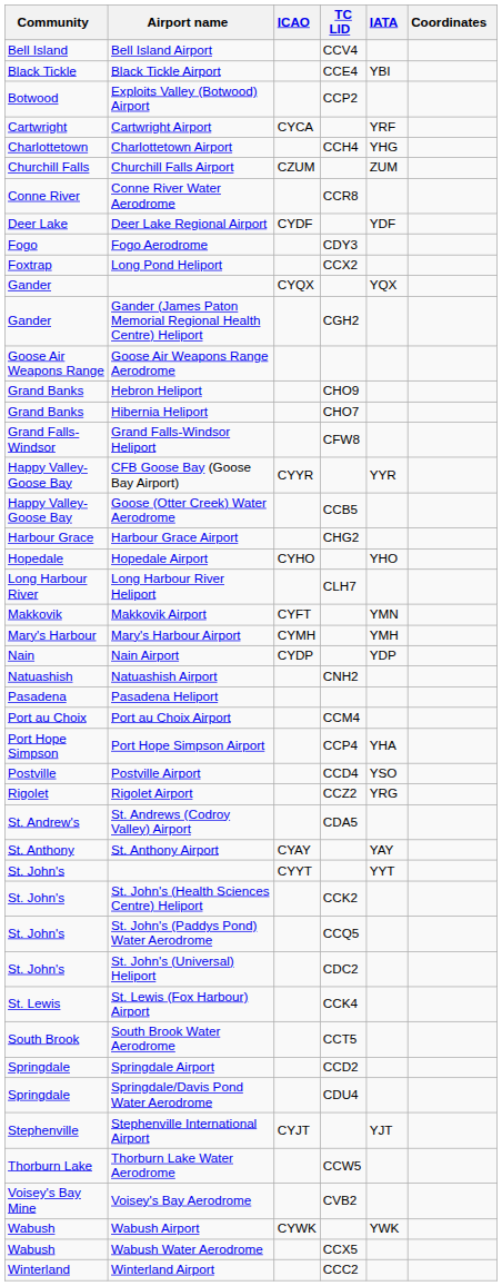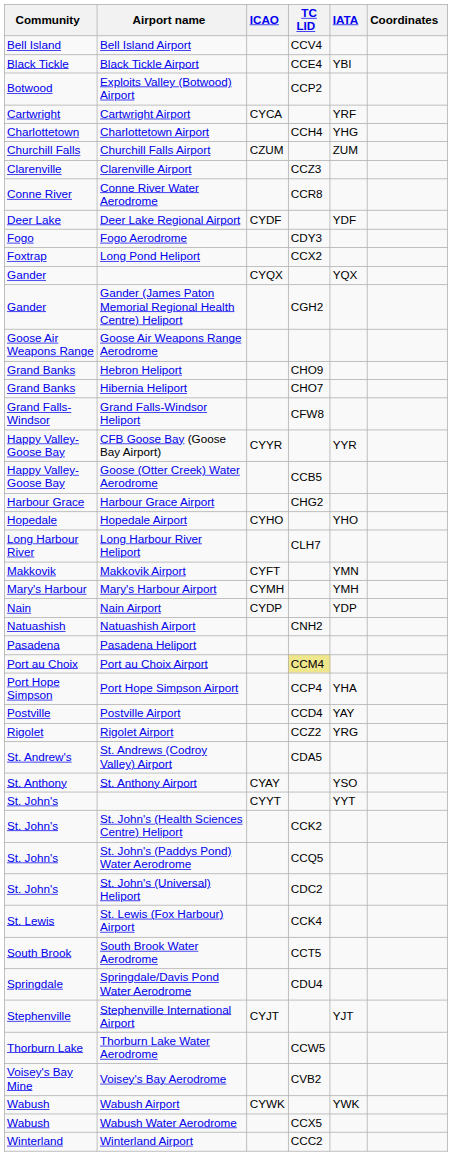 <table class="wikitable sortable" style="width:auto;">
 <tr>
 <th width="*">Community  </th>
 <th width="*">Airport name  </th>
 <th width="*"><a href='#'>ICAO</a>  </th>
 <th width="*"><a href='#'>TC</a> <a href='#'>LID</a>  </th>
 <th width="*"><a href='#'>IATA</a>  </th>
 <th width="*" class=unsortable>Coordinates  </th>
 </tr>
 <tr>
 <td><a href='#'>Bell Island</a></td>
 <td><a href='#'>Bell Island Airport</a></td>
 <td></td>
 <td>CCV4</td>
 <td></td>
 <td></td>
 </tr>
 <tr>
 <td><a href='#'>Black Tickle</a></td>
 <td><a href='#'>Black Tickle Airport</a></td>
 <td></td>
 <td>CCE4</td>
 <td>YBI</td>
 <td></td>
 </tr>
 <tr>
 <td><a href='#'>Botwood</a></td>
 <td><a href='#'>Exploits Valley (Botwood) Airport</a></td>
 <td></td>
 <td>CCP2</td>
 <td></td>
 <td></td>
 </tr>
 <tr>
 <td><a href='#'>Cartwright</a></td>
 <td><a href='#'>Cartwright Airport</a></td>
 <td>CYCA</td>
 <td></td>
 <td>YRF</td>
 <td></td>
 </tr>
 <tr>
 <td><a href='#'>Charlottetown</a></td>
 <td><a href='#'>Charlottetown Airport</a></td>
 <td></td>
 <td>CCH4</td>
 <td>YHG</td>
 <td></td>
 </tr>
 <tr>
 <td><a href='#'>Churchill Falls</a></td>
 <td><a href='#'>Churchill Falls Airport</a></td>
 <td>CZUM</td>
 <td></td>
 <td>ZUM</td>
+<td></td>
+</tr>
+<tr>
+<td><a href='#'>Clarenville</a></td>
+<td><a href='#'>Clarenville Airport</a></td>
+<td></td>
+<td>CCZ3</td>
+<td></td>
 <td></td>
 </tr>
 <tr>
 <td><a href='#'>Conne River</a></td>
 <td><a href='#'>Conne River Water Aerodrome</a></td>
 <td></td>
 <td>CCR8</td>
 <td></td>
 <td></td>
 </tr>
 <tr>
 <td><a href='#'>Deer Lake</a></td>
 <td><a href='#'>Deer Lake Regional Airport</a></td>
 <td>CYDF</td>
 <td></td>
 <td>YDF</td>
 <td></td>
 </tr>
 <tr>
 <td><a href='#'>Fogo</a></td>
 <td><a href='#'>Fogo Aerodrome</a></td>
 <td></td>
 <td>CDY3</td>
 <td></td>
 <td></td>
 </tr>
 <tr>
 <td><a href='#'>Foxtrap</a></td>
 <td><a href='#'>Long Pond Heliport</a></td>
 <td></td>
 <td>CCX2</td>
 <td></td>
 <td></td>
 </tr>
 <tr>
 <td><a href='#'>Gander</a></td>
 <td></td>
 <td>CYQX</td>
 <td></td>
 <td>YQX</td>
 <td></td>
 </tr>
 <tr>
 <td><a href='#'>Gander</a></td>
 <td><a href='#'>Gander (James Paton Memorial Regional Health Centre) Heliport</a></td>
 <td></td>
 <td>CGH2</td>
 <td></td>
 <td></td>
 </tr>
 <tr>
 <td><a href='#'>Goose Air Weapons Range</a></td>
 <td><a href='#'>Goose Air Weapons Range Aerodrome</a></td>
 <td></td>
 <td></td>
 <td></td>
 <td></td>
 </tr>
 <tr>
 <td><a href='#'>Grand Banks</a></td>
 <td><a href='#'>Hebron Heliport</a></td>
 <td></td>
 <td>CHO9</td>
 <td></td>
 <td></td>
 </tr>
 <tr>
 <td><a href='#'>Grand Banks</a></td>
 <td><a href='#'>Hibernia Heliport</a></td>
 <td></td>
 <td>CHO7</td>
 <td></td>
 <td></td>
 </tr>
 <tr>
 <td><a href='#'>Grand Falls-Windsor</a></td>
 <td><a href='#'>Grand Falls-Windsor Heliport</a></td>
 <td></td>
 <td>CFW8</td>
 <td></td>
 <td></td>
 </tr>
 <tr>
 <td><a href='#'>Happy Valley-Goose Bay</a></td>
 <td><a href='#'>CFB Goose Bay</a> (Goose Bay Airport)</td>
 <td>CYYR</td>
 <td></td>
 <td>YYR</td>
 <td></td>
 </tr>
 <tr>
 <td><a href='#'>Happy Valley-Goose Bay</a></td>
 <td><a href='#'>Goose (Otter Creek) Water Aerodrome</a></td>
 <td></td>
 <td>CCB5</td>
 <td></td>
 <td></td>
 </tr>
 <tr>
 <td><a href='#'>Harbour Grace</a></td>
 <td><a href='#'>Harbour Grace Airport</a></td>
 <td></td>
 <td>CHG2</td>
 <td></td>
 <td></td>
 </tr>
 <tr>
 <td><a href='#'>Hopedale</a></td>
 <td><a href='#'>Hopedale Airport</a></td>
 <td>CYHO</td>
 <td></td>
 <td>YHO</td>
 <td></td>
 </tr>
 <tr>
 <td><a href='#'>Long Harbour River</a></td>
 <td><a href='#'>Long Harbour River Heliport</a></td>
 <td></td>
 <td>CLH7</td>
 <td></td>
 <td></td>
 </tr>
 <tr>
 <td><a href='#'>Makkovik</a></td>
 <td><a href='#'>Makkovik Airport</a></td>
 <td>CYFT</td>
 <td></td>
 <td>YMN</td>
 <td></td>
 </tr>
 <tr>
 <td><a href='#'>Mary's Harbour</a></td>
 <td><a href='#'>Mary's Harbour Airport</a></td>
 <td>CYMH</td>
 <td></td>
 <td>YMH</td>
 <td></td>
 </tr>
 <tr>
 <td><a href='#'>Nain</a></td>
 <td><a href='#'>Nain Airport</a></td>
 <td>CYDP</td>
 <td></td>
 <td>YDP</td>
 <td></td>
 </tr>
 <tr>
 <td><a href='#'>Natuashish</a></td>
 <td><a href='#'>Natuashish Airport</a></td>
 <td></td>
 <td>CNH2</td>
 <td></td>
 <td></td>
 </tr>
 <tr>
 <td><a href='#'>Pasadena</a></td>
 <td><a href='#'>Pasadena Heliport</a></td>
 <td></td>
 <td></td>
 <td></td>
 <td></td>
 </tr>
 <tr>
 <td><a href='#'>Port au Choix</a></td>
 <td><a href='#'>Port au Choix Airport</a></td>
 <td></td>
-<td>CCM4</td>
+<td style="background: khaki;">CCM4</td>
 <td></td>
 <td></td>
 </tr>
 <tr>
 <td><a href='#'>Port Hope Simpson</a></td>
 <td><a href='#'>Port Hope Simpson Airport</a></td>
 <td></td>
 <td>CCP4</td>
 <td>YHA</td>
 <td></td>
 </tr>
 <tr>
 <td><a href='#'>Postville</a></td>
 <td><a href='#'>Postville Airport</a></td>
 <td></td>
 <td>CCD4</td>
-<td>YSO</td>
+<td>YAY</td>
 <td></td>
 </tr>
 <tr>
 <td><a href='#'>Rigolet</a></td>
 <td><a href='#'>Rigolet Airport</a></td>
 <td></td>
 <td>CCZ2</td>
 <td>YRG</td>
 <td></td>
 </tr>
 <tr>
 <td><a href='#'>St. Andrew's</a></td>
 <td><a href='#'>St. Andrews (Codroy Valley) Airport</a></td>
 <td></td>
 <td>CDA5</td>
 <td></td>
 <td></td>
 </tr>
 <tr>
 <td><a href='#'>St. Anthony</a></td>
 <td><a href='#'>St. Anthony Airport</a></td>
 <td>CYAY</td>
 <td></td>
-<td>YAY</td>
+<td>YSO</td>
 <td></td>
 </tr>
 <tr>
 <td><a href='#'>St. John's</a></td>
 <td></td>
 <td>CYYT</td>
 <td></td>
 <td>YYT</td>
 <td></td>
 </tr>
 <tr>
 <td><a href='#'>St. John's</a></td>
 <td><a href='#'>St. John's (Health Sciences Centre) Heliport</a></td>
 <td></td>
 <td>CCK2</td>
 <td></td>
 <td></td>
 </tr>
 <tr>
 <td><a href='#'>St. John's</a></td>
 <td><a href='#'>St. John's (Paddys Pond) Water Aerodrome</a></td>
 <td></td>
 <td>CCQ5</td>
 <td></td>
 <td></td>
 </tr>
 <tr>
 <td><a href='#'>St. John's</a></td>
 <td><a href='#'>St. John's (Universal) Heliport</a></td>
 <td></td>
 <td>CDC2</td>
 <td></td>
 <td></td>
 </tr>
 <tr>
 <td><a href='#'>St. Lewis</a></td>
 <td><a href='#'>St. Lewis (Fox Harbour) Airport</a></td>
 <td></td>
 <td>CCK4</td>
 <td></td>
 <td></td>
 </tr>
 <tr>
 <td><a href='#'>South Brook</a></td>
 <td><a href='#'>South Brook Water Aerodrome</a></td>
 <td></td>
 <td>CCT5</td>
-<td></td>
-<td></td>
-</tr>
-<tr>
-<td><a href='#'>Springdale</a></td>
-<td><a href='#'>Springdale Airport</a></td>
-<td></td>
-<td>CCD2</td>
 <td></td>
 <td></td>
 </tr>
 <tr>
 <td><a href='#'>Springdale</a></td>
 <td><a href='#'>Springdale/Davis Pond Water Aerodrome</a></td>
 <td></td>
 <td>CDU4</td>
 <td></td>
 <td></td>
 </tr>
 <tr>
 <td><a href='#'>Stephenville</a></td>
 <td><a href='#'>Stephenville International Airport</a></td>
 <td>CYJT</td>
 <td></td>
 <td>YJT</td>
 <td></td>
 </tr>
 <tr>
 <td><a href='#'>Thorburn Lake</a></td>
 <td><a href='#'>Thorburn Lake Water Aerodrome</a></td>
 <td></td>
 <td>CCW5</td>
 <td></td>
 <td></td>
 </tr>
 <tr>
 <td><a href='#'>Voisey's Bay Mine</a></td>
 <td><a href='#'>Voisey's Bay Aerodrome</a></td>
 <td></td>
 <td>CVB2</td>
 <td></td>
 <td></td>
 </tr>
 <tr>
 <td><a href='#'>Wabush</a></td>
 <td><a href='#'>Wabush Airport</a></td>
 <td>CYWK</td>
 <td></td>
 <td>YWK</td>
 <td></td>
 </tr>
 <tr>
 <td><a href='#'>Wabush</a></td>
 <td><a href='#'>Wabush Water Aerodrome</a></td>
 <td></td>
 <td>CCX5</td>
 <td></td>
 <td></td>
 </tr>
 <tr>
 <td><a href='#'>Winterland</a></td>
 <td><a href='#'>Winterland Airport</a></td>
 <td></td>
 <td>CCC2</td>
 <td></td>
 <td></td>
 </tr>
 </table>
